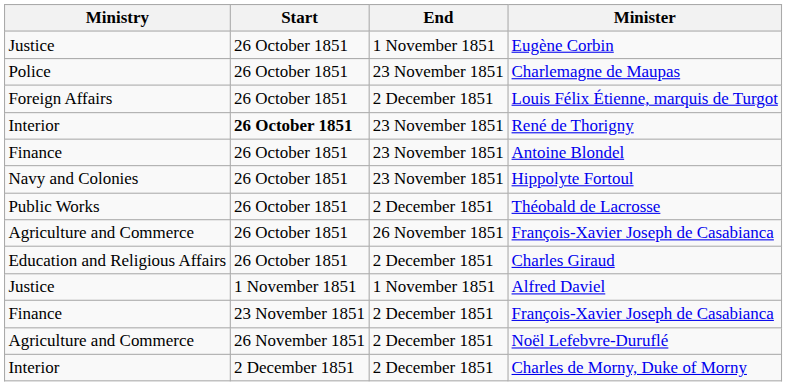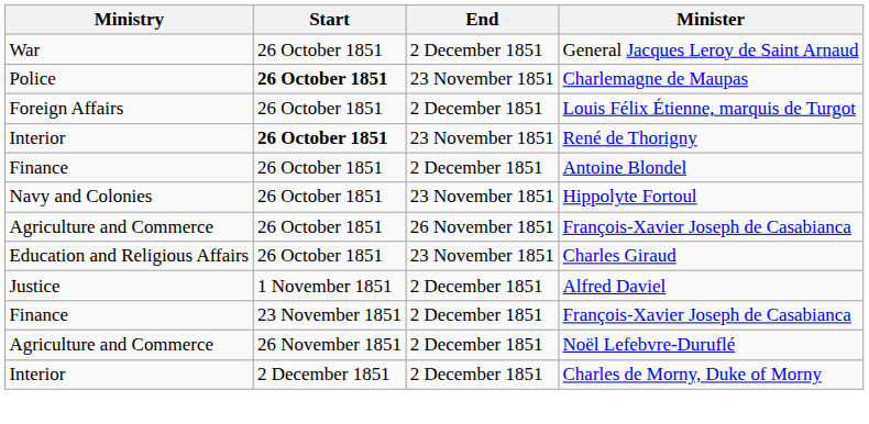 <table class="wikitable sortable">
 <tr>
 <th>Ministry</th>
 <th>Start</th>
 <th>End</th>
 <th>Minister</th>
 </tr>
 <tr>
-<td>Justice</td>
+<td>War</td>
 <td>26 October 1851</td>
-<td>1 November 1851</td>
-<td><a href='#'>Eugène Corbin</a></td>
+<td>2 December 1851</td>
+<td>General <a href='#'>Jacques Leroy de Saint Arnaud</a></td>
 </tr>
 <tr>
 <td>Police</td>
-<td>26 October 1851</td>
+<td><strong>26 October 1851</strong></td>
 <td>23 November 1851</td>
 <td><a href='#'>Charlemagne de Maupas</a></td>
 </tr>
 <tr>
 <td>Foreign Affairs</td>
 <td>26 October 1851</td>
 <td>2 December 1851</td>
 <td><a href='#'>Louis Félix Étienne, marquis de Turgot</a></td>
 </tr>
 <tr>
 <td>Interior</td>
 <td><strong>26 October 1851</strong></td>
 <td>23 November 1851</td>
 <td><a href='#'>René de Thorigny</a></td>
 </tr>
 <tr>
 <td>Finance</td>
 <td>26 October 1851</td>
-<td>23 November 1851</td>
+<td>2 December 1851</td>
 <td><a href='#'>Antoine Blondel</a></td>
 </tr>
 <tr>
 <td>Navy and Colonies</td>
 <td>26 October 1851</td>
 <td>23 November 1851</td>
 <td><a href='#'>Hippolyte Fortoul</a></td>
-</tr>
-<tr>
-<td>Public Works</td>
-<td>26 October 1851</td>
-<td>2 December 1851</td>
-<td><a href='#'>Théobald de Lacrosse</a></td>
 </tr>
 <tr>
 <td>Agriculture and Commerce</td>
 <td>26 October 1851</td>
 <td>26 November 1851</td>
 <td><a href='#'>François-Xavier Joseph de Casabianca</a></td>
 </tr>
 <tr>
 <td>Education and Religious Affairs</td>
 <td>26 October 1851</td>
-<td>2 December 1851</td>
+<td>23 November 1851</td>
 <td><a href='#'>Charles Giraud</a></td>
 </tr>
 <tr>
 <td>Justice</td>
 <td>1 November 1851</td>
-<td>1 November 1851</td>
+<td>2 December 1851</td>
 <td><a href='#'>Alfred Daviel</a></td>
 </tr>
 <tr>
 <td>Finance</td>
 <td>23 November 1851</td>
 <td>2 December 1851</td>
 <td><a href='#'>François-Xavier Joseph de Casabianca</a></td>
 </tr>
 <tr>
 <td>Agriculture and Commerce</td>
 <td>26 November 1851</td>
 <td>2 December 1851</td>
 <td><a href='#'>Noël Lefebvre-Duruflé</a></td>
 </tr>
 <tr>
 <td>Interior</td>
 <td>2 December 1851</td>
 <td>2 December 1851</td>
 <td><a href='#'>Charles de Morny, Duke of Morny</a></td>
 </tr>
 </table>
